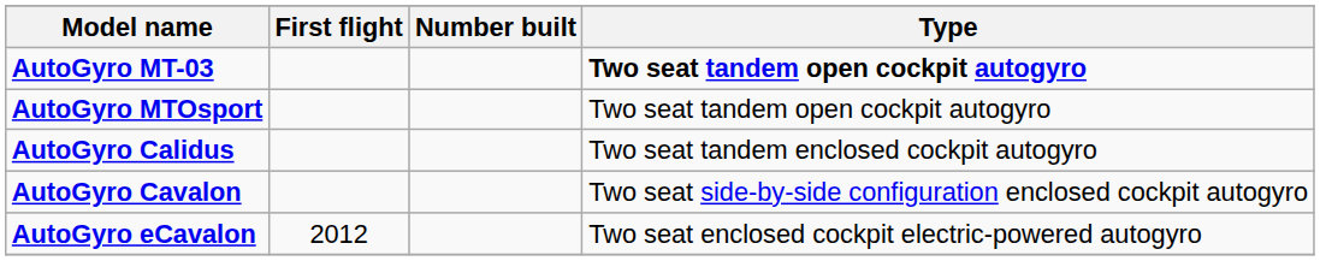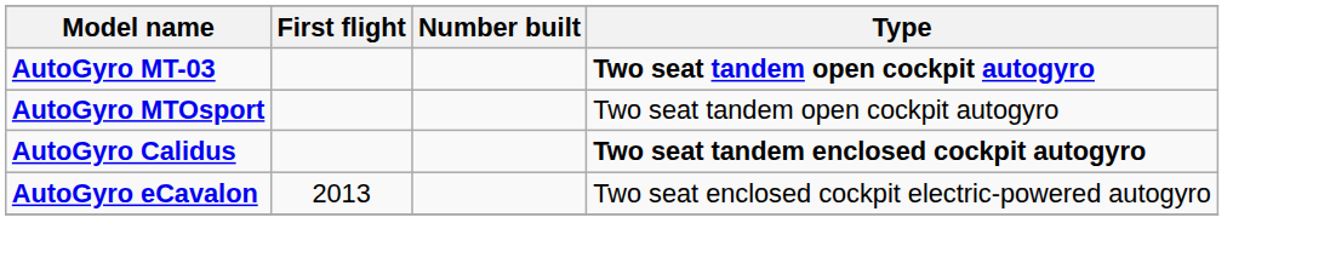 <table class="wikitable" align=center style="font-size:90%;">
 <tr>
 </tr>
 <tr style="background:#efefef;">
 <th>Model name</th>
 <th>First flight</th>
 <th>Number built</th>
 <th>Type</th>
 </tr>
 <tr>
 <td align=left><strong><a href='#'>AutoGyro MT-03</a></strong></td>
 <td align=center></td>
 <td align=center></td>
 <td align=left><strong>Two seat <a href='#'>tandem</a> open cockpit <a href='#'>autogyro</a></strong></td>
 </tr>
 <tr>
 <td align=left><strong><a href='#'>AutoGyro MTOsport</a></strong></td>
 <td align=center></td>
 <td align=center></td>
 <td align=left>Two seat tandem open cockpit autogyro</td>
 </tr>
 <tr>
 <td align=left><strong><a href='#'>AutoGyro Calidus</a></strong></td>
 <td align=center></td>
 <td align=center></td>
-<td align=left>Two seat tandem enclosed cockpit autogyro</td>
-</tr>
-<tr>
-<td align=left><strong><a href='#'>AutoGyro Cavalon</a></strong></td>
-<td align=center></td>
-<td align=center></td>
-<td align=left>Two seat <a href='#'>side-by-side configuration</a> enclosed cockpit autogyro</td>
+<td align=left><strong>Two seat tandem enclosed cockpit autogyro</strong></td>
 </tr>
 <tr>
 <td align=left><strong><a href='#'>AutoGyro eCavalon</a></strong></td>
-<td align=center>2012</td>
+<td align=center>2013</td>
 <td align=center></td>
 <td align=left>Two seat enclosed cockpit electric-powered autogyro</td>
 </tr>
 <tr>
 </tr>
 </table>
